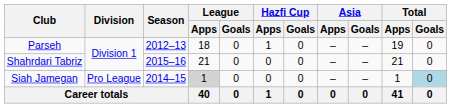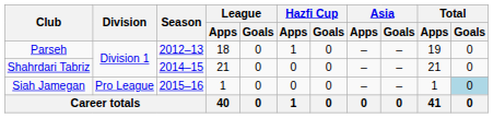 <table class="wikitable" style="text-align: center;">
 <tr>
 <th rowspan="2">Club</th>
 <th rowspan="2">Division</th>
 <th rowspan="2">Season</th>
 <th colspan="2">League</th>
 <th colspan="2"><a href='#'>Hazfi Cup</a></th>
 <th colspan="2"><a href='#'>Asia</a></th>
 <th colspan="2">Total</th>
 </tr>
 <tr>
 <th>Apps</th>
 <th>Goals</th>
 <th>Apps</th>
 <th>Goals</th>
 <th>Apps</th>
 <th>Goals</th>
 <th>Apps</th>
 <th>Goals</th>
 </tr>
 <tr>
 <td><a href='#'>Parseh</a></td>
 <td rowspan="2"><a href='#'>Division 1</a></td>
 <td><a href='#'>2012–13</a></td>
 <td>18</td>
 <td>0</td>
 <td>1</td>
 <td>0</td>
 <td>–</td>
 <td>–</td>
 <td>19</td>
 <td>0</td>
 </tr>
 <tr>
 <td><a href='#'>Shahrdari Tabriz</a></td>
-<td><a href='#'>2015–16</a></td>
+<td><a href='#'>2014–15</a></td>
 <td>21</td>
 <td>0</td>
 <td>0</td>
 <td>0</td>
 <td>–</td>
 <td>–</td>
 <td>21</td>
 <td>0</td>
 </tr>
 <tr>
 <td><a href='#'>Siah Jamegan</a></td>
 <td><a href='#'>Pro League</a></td>
-<td><a href='#'>2014–15</a></td>
-<td style="background: lightgrey;">1</td>
+<td><a href='#'>2015–16</a></td>
+<td>1</td>
 <td>0</td>
 <td>0</td>
 <td>0</td>
 <td>–</td>
 <td>–</td>
 <td>1</td>
 <td style="background: lightblue;">0</td>
 </tr>
 <tr>
 <th colspan=3>Career totals</th>
 <th>40</th>
 <th>0</th>
 <th>1</th>
 <th>0</th>
 <th>0</th>
 <th>0</th>
 <th>41</th>
 <th>0</th>
 </tr>
 </table>
